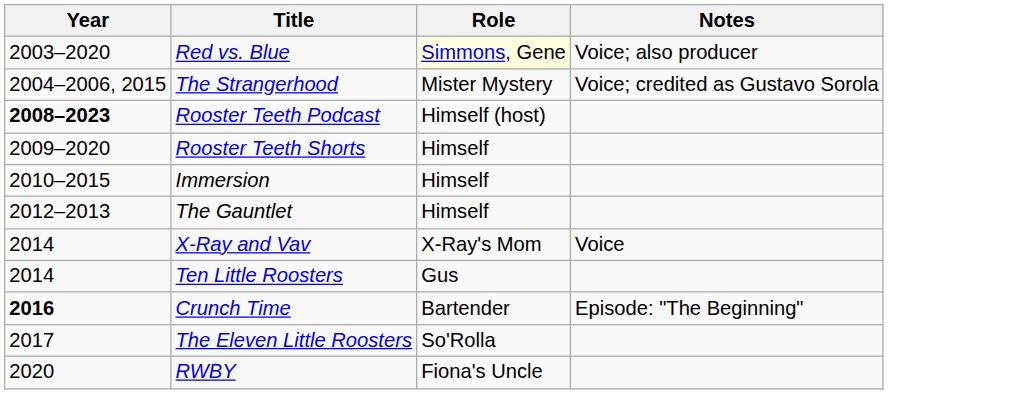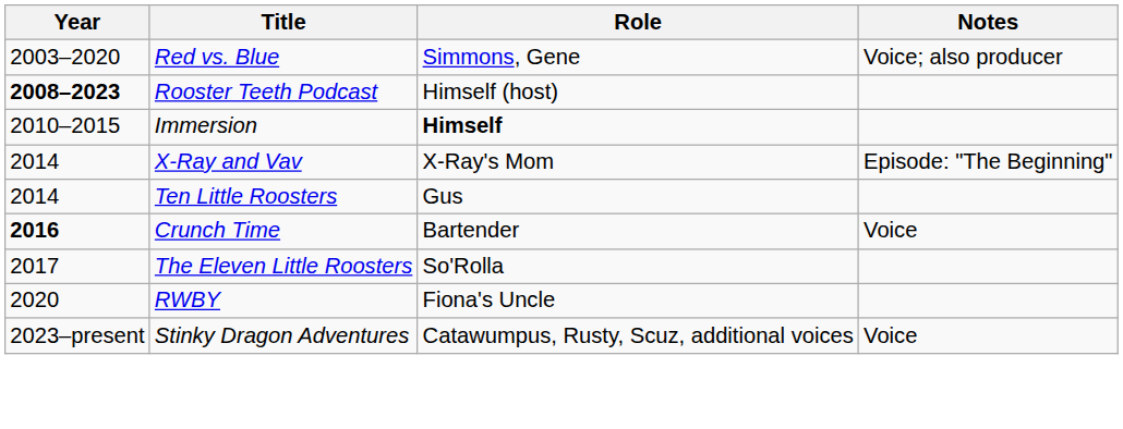 <table class="wikitable sortable">
 <tr>
 <th>Year</th>
 <th>Title</th>
 <th>Role</th>
 <th>Notes</th>
 </tr>
 <tr>
 <td>2003–2020</td>
 <td><em><a href='#'>Red vs. Blue</a></em></td>
-<td style="background: lightyellow;"><a href='#'>Simmons</a>, Gene</td>
+<td><a href='#'>Simmons</a>, Gene</td>
 <td>Voice; also producer</td>
-</tr>
-<tr>
-<td>2004–2006, 2015</td>
-<td><em><a href='#'>The Strangerhood</a></em></td>
-<td>Mister Mystery</td>
-<td>Voice; credited as Gustavo Sorola</td>
 </tr>
 <tr>
 <td><strong>2008–2023</strong></td>
 <td><em><a href='#'>Rooster Teeth Podcast</a></em></td>
 <td>Himself (host)</td>
 <td></td>
 </tr>
 <tr>
-<td>2009–2020</td>
-<td><em><a href='#'>Rooster Teeth Shorts</a></em></td>
-<td>Himself</td>
-<td></td>
-</tr>
-<tr>
 <td>2010–2015</td>
 <td><em>Immersion </em></td>
-<td>Himself</td>
-<td></td>
-</tr>
-<tr>
-<td>2012–2013</td>
-<td><em>The Gauntlet</em></td>
-<td>Himself</td>
+<td><strong>Himself</strong></td>
 <td></td>
 </tr>
 <tr>
 <td>2014</td>
 <td><em><a href='#'>X-Ray and Vav</a></em></td>
 <td>X-Ray's Mom</td>
-<td>Voice</td>
+<td>Episode: "The Beginning"</td>
 </tr>
 <tr>
 <td>2014</td>
 <td><em><a href='#'>Ten Little Roosters</a></em></td>
 <td>Gus</td>
 <td></td>
 </tr>
 <tr>
 <td><strong>2016</strong></td>
 <td><em><a href='#'>Crunch Time</a></em></td>
 <td>Bartender</td>
-<td>Episode: "The Beginning"</td>
+<td>Voice</td>
 </tr>
 <tr>
 <td>2017</td>
 <td><em><a href='#'>The Eleven Little Roosters</a></em></td>
 <td>So'Rolla</td>
 <td></td>
 </tr>
 <tr>
 <td>2020</td>
 <td><em><a href='#'>RWBY</a></em></td>
 <td>Fiona's Uncle</td>
 <td></td>
 </tr>
+<tr>
+<td>2023–present</td>
+<td><em>Stinky Dragon Adventures</em></td>
+<td>Catawumpus, Rusty, Scuz, additional voices</td>
+<td>Voice</td>
+</tr>
 </table>
